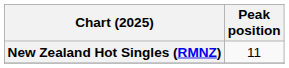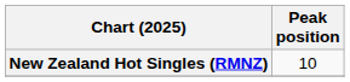 <table class="wikitable sortable plainrowheaders" style="text-align:center">
 <tr>
 <th scope="col">Chart (2025)</th>
 <th scope="col">Peak<br>position</th>
 </tr>
 <tr>
 <th scope="row">New Zealand Hot Singles (<a href='#'>RMNZ</a>)</th>
-<td>11</td>
+<td>10</td>
 </tr>
 <tr>
 </tr>
 <tr>
 </tr>
 </table>
